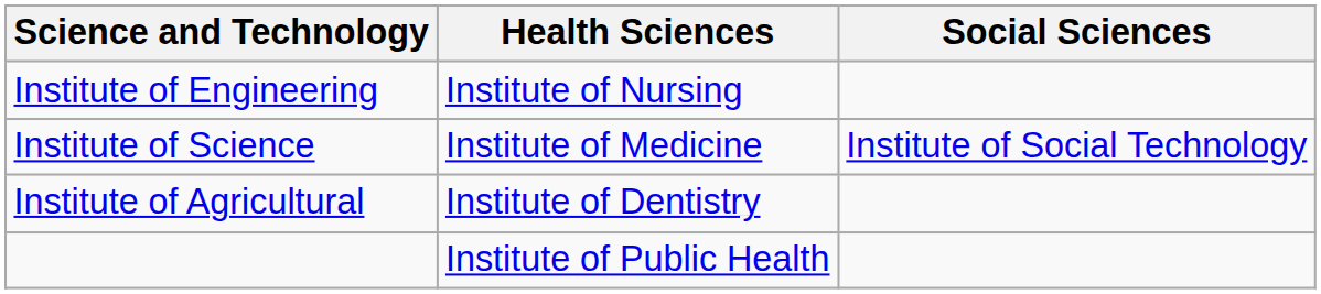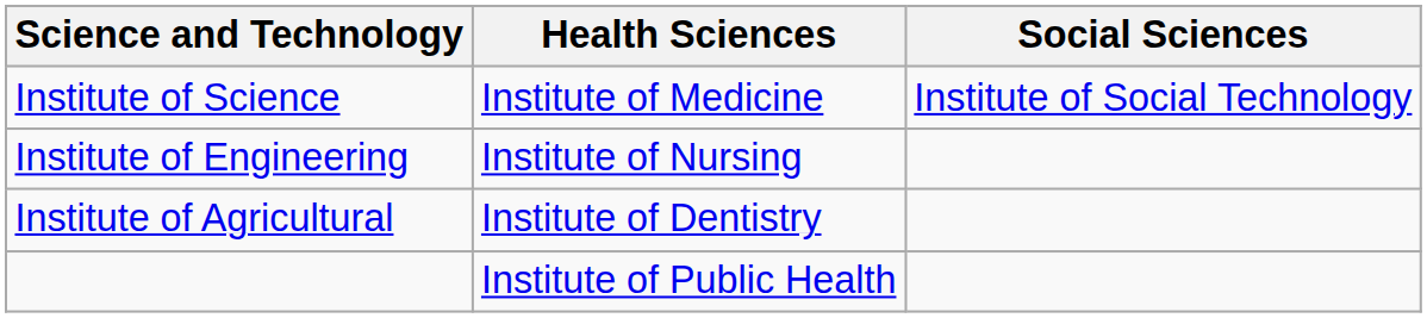 <table class="wikitable">
 <tr>
 <th>Science and Technology</th>
 <th>Health Sciences</th>
 <th>Social Sciences</th>
 </tr>
 <tr>
+<td><a href='#'>Institute of Science</a></td>
+<td><a href='#'>Institute of Medicine</a></td>
+<td><a href='#'>Institute of Social Technology</a></td>
+</tr>
+<tr>
 <td><a href='#'>Institute of Engineering</a></td>
 <td><a href='#'>Institute of Nursing</a></td>
 <td></td>
-</tr>
-<tr>
-<td><a href='#'>Institute of Science</a></td>
-<td><a href='#'>Institute of Medicine</a></td>
-<td><a href='#'>Institute of Social Technology</a></td>
 </tr>
 <tr>
 <td><a href='#'>Institute of Agricultural</a></td>
 <td><a href='#'>Institute of Dentistry</a></td>
 <td></td>
 </tr>
 <tr>
 <td></td>
 <td><a href='#'>Institute of Public Health</a></td>
 <td></td>
 </tr>
 </table>
